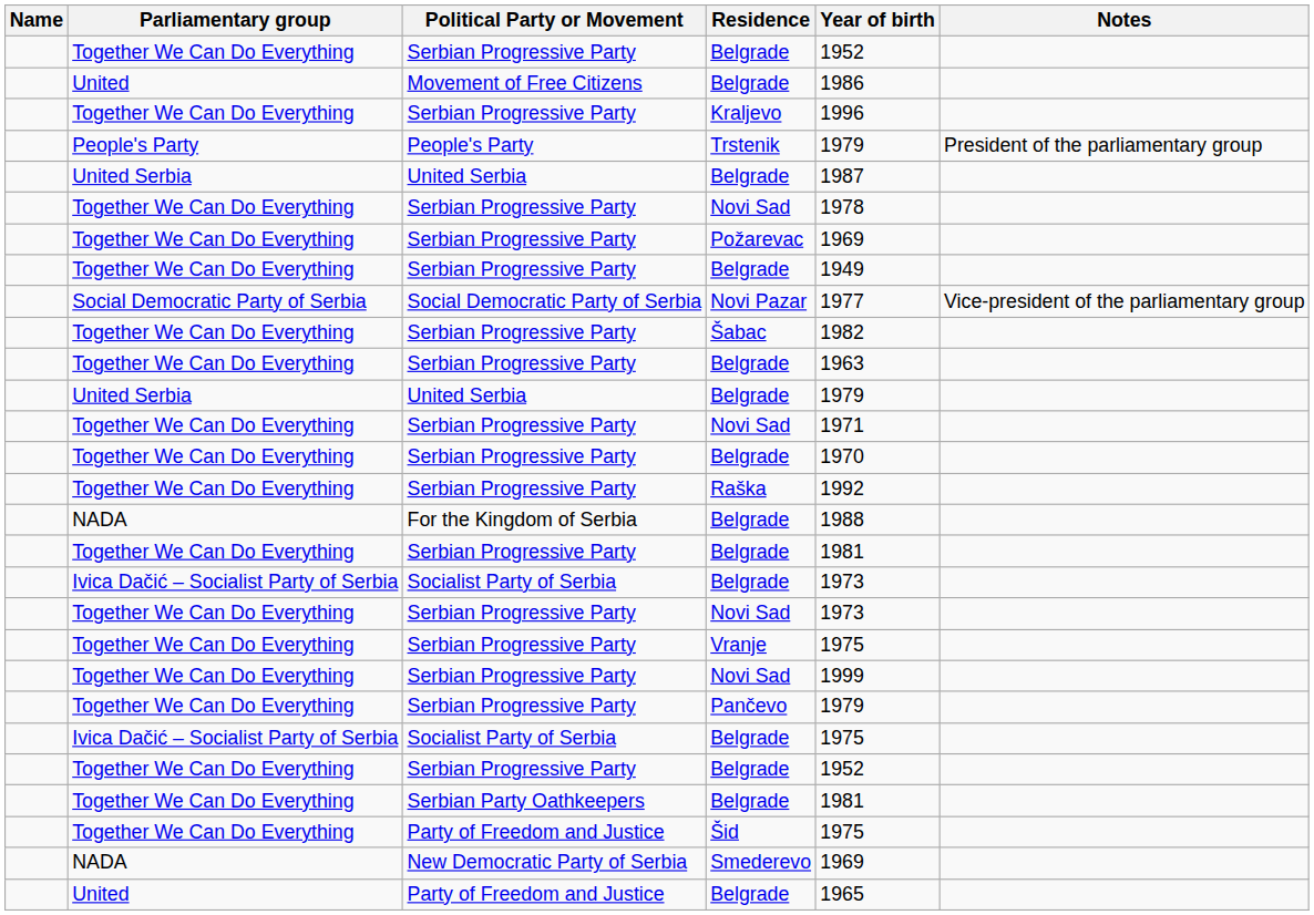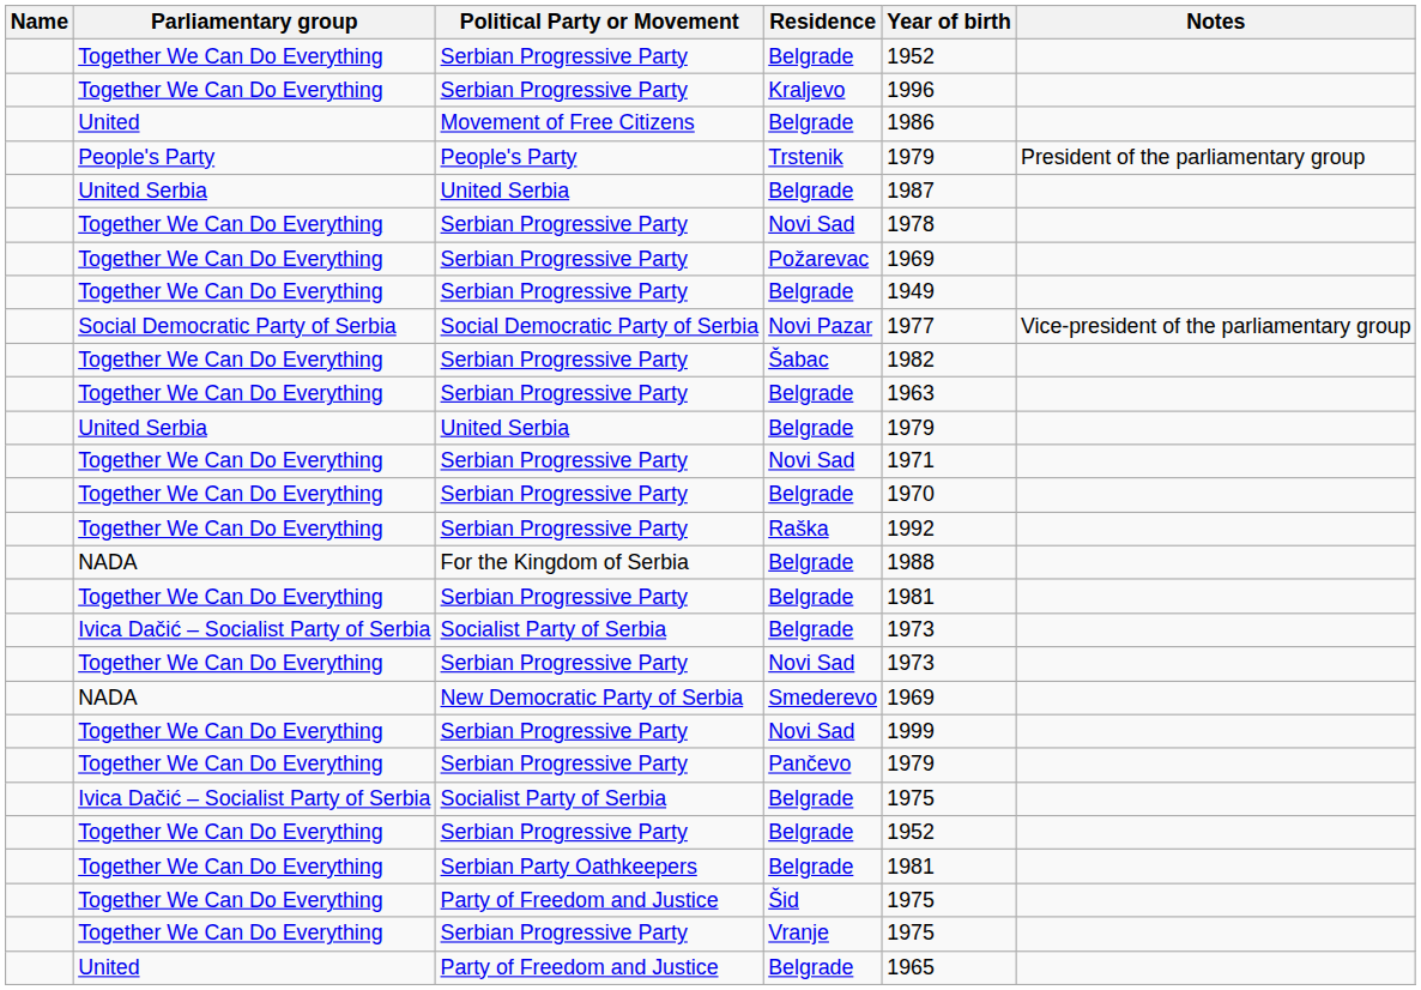 <table class="wikitable sortable">
 <tr>
 <th>Name</th>
 <th>Parliamentary group</th>
 <th>Political Party or Movement</th>
 <th>Residence</th>
 <th>Year of birth</th>
 <th>Notes</th>
 </tr>
 <tr>
 <td></td>
 <td><a href='#'>Together We Can Do Everything</a></td>
 <td><a href='#'>Serbian Progressive Party</a></td>
 <td><a href='#'>Belgrade</a></td>
 <td>1952</td>
 <td></td>
 </tr>
 <tr>
 <td></td>
+<td><a href='#'>Together We Can Do Everything</a></td>
+<td><a href='#'>Serbian Progressive Party</a></td>
+<td><a href='#'>Kraljevo</a></td>
+<td>1996</td>
+<td></td>
+</tr>
+<tr>
+<td></td>
 <td><a href='#'>United</a></td>
 <td><a href='#'>Movement of Free Citizens</a></td>
 <td><a href='#'>Belgrade</a></td>
 <td>1986</td>
-<td></td>
-</tr>
-<tr>
-<td></td>
-<td><a href='#'>Together We Can Do Everything</a></td>
-<td><a href='#'>Serbian Progressive Party</a></td>
-<td><a href='#'>Kraljevo</a></td>
-<td>1996</td>
 <td></td>
 </tr>
 <tr>
 <td></td>
 <td><a href='#'>People's Party</a></td>
 <td><a href='#'>People's Party</a></td>
 <td><a href='#'>Trstenik</a></td>
 <td>1979</td>
 <td>President of the parliamentary group</td>
 </tr>
 <tr>
 <td></td>
 <td><a href='#'>United Serbia</a></td>
 <td><a href='#'>United Serbia</a></td>
 <td><a href='#'>Belgrade</a></td>
 <td>1987</td>
 <td></td>
 </tr>
 <tr>
 <td></td>
 <td><a href='#'>Together We Can Do Everything</a></td>
 <td><a href='#'>Serbian Progressive Party</a></td>
 <td><a href='#'>Novi Sad</a></td>
 <td>1978</td>
 <td></td>
 </tr>
 <tr>
 <td></td>
 <td><a href='#'>Together We Can Do Everything</a></td>
 <td><a href='#'>Serbian Progressive Party</a></td>
 <td><a href='#'>Požarevac</a></td>
 <td>1969</td>
 <td></td>
 </tr>
 <tr>
 <td></td>
 <td><a href='#'>Together We Can Do Everything</a></td>
 <td><a href='#'>Serbian Progressive Party</a></td>
 <td><a href='#'>Belgrade</a></td>
 <td>1949</td>
 <td></td>
 </tr>
 <tr>
 <td></td>
 <td><a href='#'>Social Democratic Party of Serbia</a></td>
 <td><a href='#'>Social Democratic Party of Serbia</a></td>
 <td><a href='#'>Novi Pazar</a></td>
 <td>1977</td>
 <td>Vice-president of the parliamentary group</td>
 </tr>
 <tr>
 <td></td>
 <td><a href='#'>Together We Can Do Everything</a></td>
 <td><a href='#'>Serbian Progressive Party</a></td>
 <td><a href='#'>Šabac</a></td>
 <td>1982</td>
 <td></td>
 </tr>
 <tr>
 <td></td>
 <td><a href='#'>Together We Can Do Everything</a></td>
 <td><a href='#'>Serbian Progressive Party</a></td>
 <td><a href='#'>Belgrade</a></td>
 <td>1963</td>
 <td></td>
 </tr>
 <tr>
 <td></td>
 <td><a href='#'>United Serbia</a></td>
 <td><a href='#'>United Serbia</a></td>
 <td><a href='#'>Belgrade</a></td>
 <td>1979</td>
 <td></td>
 </tr>
 <tr>
 <td></td>
 <td><a href='#'>Together We Can Do Everything</a></td>
 <td><a href='#'>Serbian Progressive Party</a></td>
 <td><a href='#'>Novi Sad</a></td>
 <td>1971</td>
 <td></td>
 </tr>
 <tr>
 <td></td>
 <td><a href='#'>Together We Can Do Everything</a></td>
 <td><a href='#'>Serbian Progressive Party</a></td>
 <td><a href='#'>Belgrade</a></td>
 <td>1970</td>
 <td></td>
 </tr>
 <tr>
 <td></td>
 <td><a href='#'>Together We Can Do Everything</a></td>
 <td><a href='#'>Serbian Progressive Party</a></td>
 <td><a href='#'>Raška</a></td>
 <td>1992</td>
 <td></td>
 </tr>
 <tr>
 <td></td>
 <td>NADA</td>
 <td>For the Kingdom of Serbia</td>
 <td><a href='#'>Belgrade</a></td>
 <td>1988</td>
 <td></td>
 </tr>
 <tr>
 <td></td>
 <td><a href='#'>Together We Can Do Everything</a></td>
 <td><a href='#'>Serbian Progressive Party</a></td>
 <td><a href='#'>Belgrade</a></td>
 <td>1981</td>
 <td></td>
 </tr>
 <tr>
 <td></td>
 <td><a href='#'>Ivica Dačić – Socialist Party of Serbia</a></td>
 <td><a href='#'>Socialist Party of Serbia</a></td>
 <td><a href='#'>Belgrade</a></td>
 <td>1973</td>
 <td></td>
 </tr>
 <tr>
 <td></td>
 <td><a href='#'>Together We Can Do Everything</a></td>
 <td><a href='#'>Serbian Progressive Party</a></td>
 <td><a href='#'>Novi Sad</a></td>
 <td>1973</td>
 <td></td>
 </tr>
 <tr>
 <td></td>
-<td><a href='#'>Together We Can Do Everything</a></td>
-<td><a href='#'>Serbian Progressive Party</a></td>
-<td><a href='#'>Vranje</a></td>
-<td>1975</td>
+<td>NADA</td>
+<td><a href='#'>New Democratic Party of Serbia</a></td>
+<td><a href='#'>Smederevo</a></td>
+<td>1969</td>
 <td></td>
 </tr>
 <tr>
 <td></td>
 <td><a href='#'>Together We Can Do Everything</a></td>
 <td><a href='#'>Serbian Progressive Party</a></td>
 <td><a href='#'>Novi Sad</a></td>
 <td>1999</td>
 <td></td>
 </tr>
 <tr>
 <td></td>
 <td><a href='#'>Together We Can Do Everything</a></td>
 <td><a href='#'>Serbian Progressive Party</a></td>
 <td><a href='#'>Pančevo</a></td>
 <td>1979</td>
 <td></td>
 </tr>
 <tr>
 <td></td>
 <td><a href='#'>Ivica Dačić – Socialist Party of Serbia</a></td>
 <td><a href='#'>Socialist Party of Serbia</a></td>
 <td><a href='#'>Belgrade</a></td>
 <td>1975</td>
 <td></td>
 </tr>
 <tr>
 <td></td>
 <td><a href='#'>Together We Can Do Everything</a></td>
 <td><a href='#'>Serbian Progressive Party</a></td>
 <td><a href='#'>Belgrade</a></td>
 <td>1952</td>
 <td></td>
 </tr>
 <tr>
 <td></td>
 <td><a href='#'>Together We Can Do Everything</a></td>
 <td><a href='#'>Serbian Party Oathkeepers</a></td>
 <td><a href='#'>Belgrade</a></td>
 <td>1981</td>
 <td></td>
 </tr>
 <tr>
 <td></td>
 <td><a href='#'>Together We Can Do Everything</a></td>
 <td><a href='#'>Party of Freedom and Justice</a></td>
 <td><a href='#'>Šid</a></td>
 <td>1975</td>
 <td></td>
 </tr>
 <tr>
 <td></td>
-<td>NADA</td>
-<td><a href='#'>New Democratic Party of Serbia</a></td>
-<td><a href='#'>Smederevo</a></td>
-<td>1969</td>
+<td><a href='#'>Together We Can Do Everything</a></td>
+<td><a href='#'>Serbian Progressive Party</a></td>
+<td><a href='#'>Vranje</a></td>
+<td>1975</td>
 <td></td>
 </tr>
 <tr>
 <td></td>
 <td><a href='#'>United</a></td>
 <td><a href='#'>Party of Freedom and Justice</a></td>
 <td><a href='#'>Belgrade</a></td>
 <td>1965</td>
 <td></td>
 </tr>
 <tr>
 </tr>
 </table>
